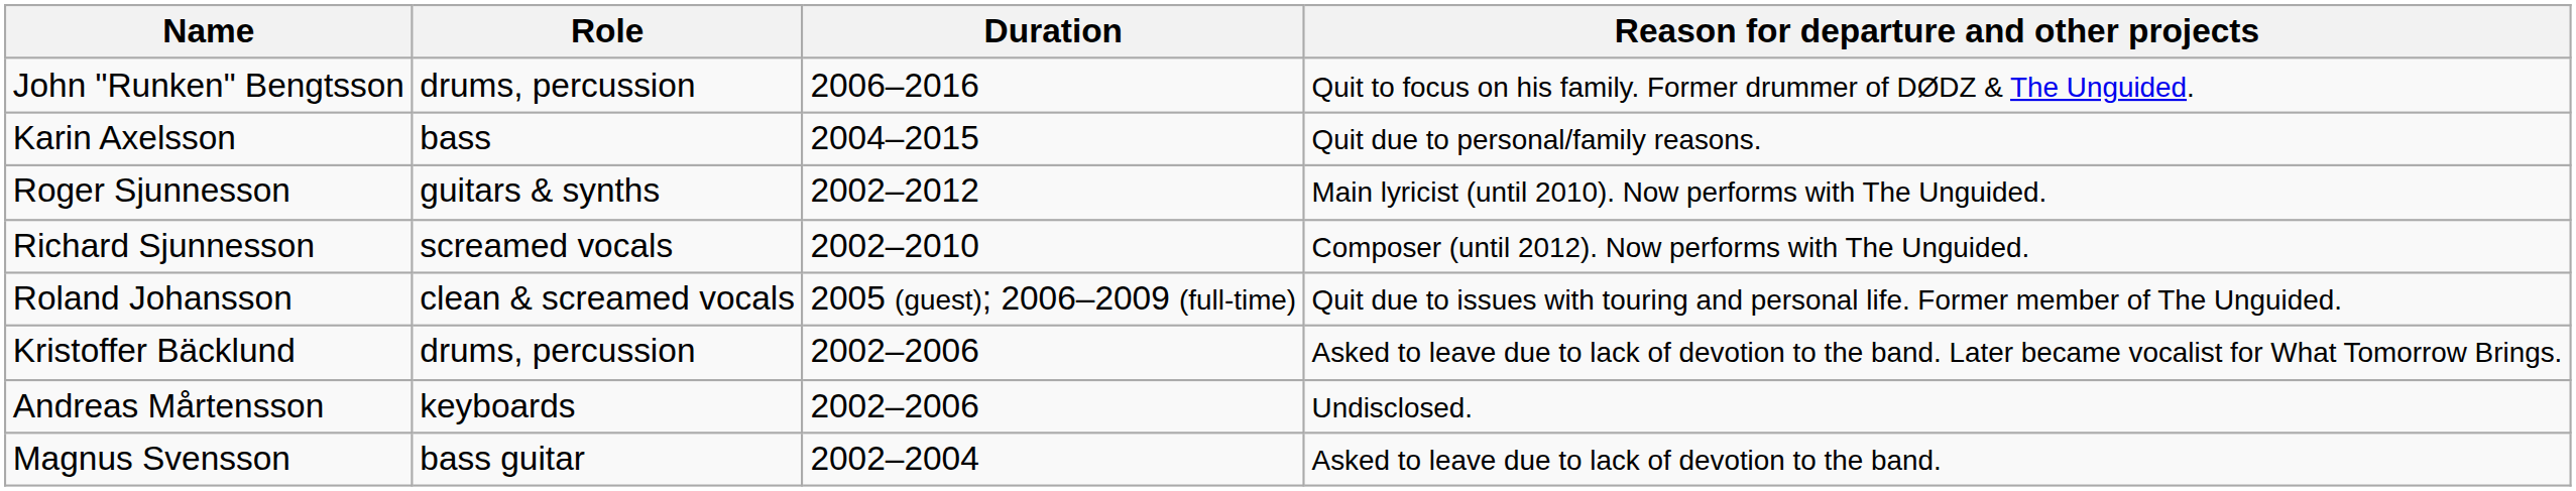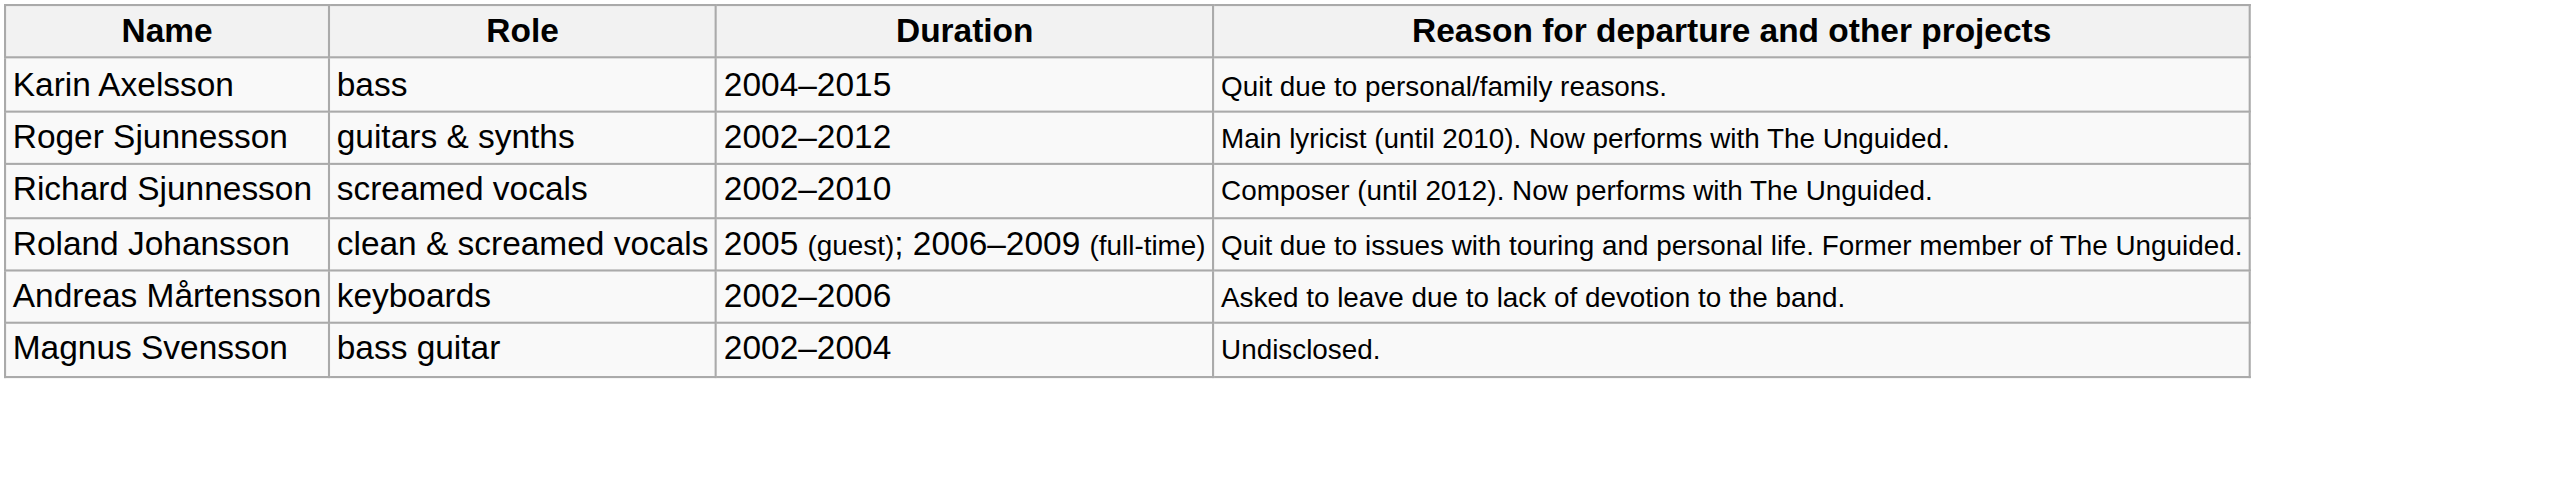 <table class="wikitable">
 <tr>
 <th>Name</th>
 <th>Role</th>
 <th>Duration</th>
 <th>Reason for departure and other projects</th>
-</tr>
-<tr>
-<td>John "Runken" Bengtsson</td>
-<td>drums, percussion</td>
-<td>2006–2016</td>
-<td><small>Quit to focus on his family. Former drummer of DØDZ & <a href='#'>The Unguided</a>.</small></td>
 </tr>
 <tr>
 <td>Karin Axelsson</td>
 <td>bass</td>
 <td>2004–2015</td>
 <td><small>Quit due to personal/family reasons.</small></td>
 </tr>
 <tr>
 <td>Roger Sjunnesson</td>
 <td>guitars & synths</td>
 <td>2002–2012</td>
 <td><small>Main lyricist (until 2010). Now performs with The Unguided.</small></td>
 </tr>
 <tr>
 <td>Richard Sjunnesson</td>
 <td>screamed vocals</td>
 <td>2002–2010</td>
 <td><small>Composer (until 2012). Now performs with The Unguided.</small></td>
 </tr>
 <tr>
 <td>Roland Johansson</td>
 <td>clean & screamed vocals</td>
 <td>2005 <small>(guest)</small>; 2006–2009 <small>(full-time)</small></td>
 <td><small>Quit due to issues with touring and personal life. Former member of The Unguided.</small></td>
 </tr>
 <tr>
-<td>Kristoffer Bäcklund</td>
-<td>drums, percussion</td>
-<td>2002–2006</td>
-<td><small>Asked to leave due to lack of devotion to the band. Later became vocalist for What Tomorrow Brings.</small></td>
-</tr>
-<tr>
 <td>Andreas Mårtensson</td>
 <td>keyboards</td>
 <td>2002–2006</td>
-<td><small>Undisclosed.</small></td>
+<td><small>Asked to leave due to lack of devotion to the band. </small></td>
 </tr>
 <tr>
 <td>Magnus Svensson</td>
 <td>bass guitar</td>
 <td>2002–2004</td>
-<td><small>Asked to leave due to lack of devotion to the band. </small></td>
+<td><small>Undisclosed.</small></td>
 </tr>
 </table>
